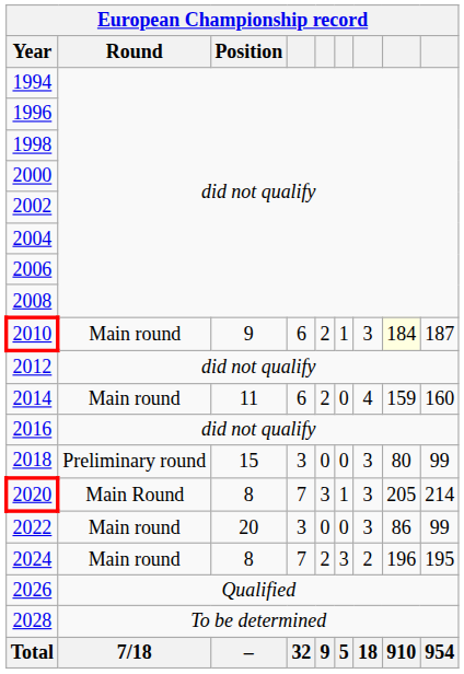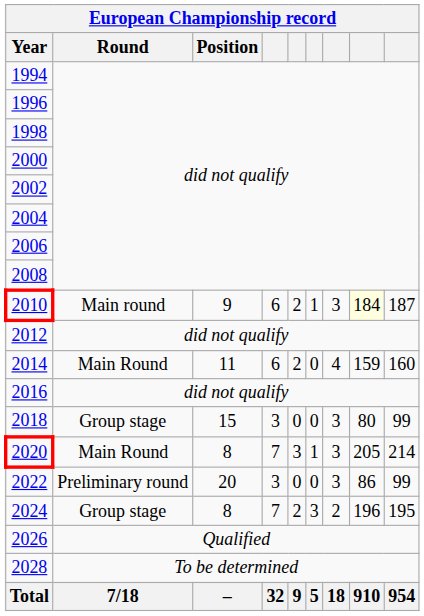 <table class="wikitable" style="text-align: center;">
 <tr>
 <th colspan=9><a href='#'>European Championship record</a></th>
 </tr>
 <tr>
 <th>Year</th>
 <th>Round</th>
 <th>Position</th>
 <th></th>
 <th></th>
 <th></th>
 <th></th>
 <th></th>
 <th></th>
 </tr>
 <tr>
 <td> <a href='#'>1994</a></td>
 <td colspan="8" rowspan="8"><em>did not qualify</em></td>
 </tr>
 <tr>
 <td> <a href='#'>1996</a></td>
 </tr>
 <tr>
 <td> <a href='#'>1998</a></td>
 </tr>
 <tr>
 <td> <a href='#'>2000</a></td>
 </tr>
 <tr>
 <td> <a href='#'>2002</a></td>
 </tr>
 <tr>
 <td> <a href='#'>2004</a></td>
 </tr>
 <tr>
 <td> <a href='#'>2006</a></td>
 </tr>
 <tr>
 <td> <a href='#'>2008</a></td>
 </tr>
 <tr>
 <td style="border: 3px solid red"> <a href='#'>2010</a></td>
 <td>Main round</td>
 <td>9</td>
 <td>6</td>
 <td>2</td>
 <td>1</td>
 <td>3</td>
 <td style="background: lightyellow;">184</td>
 <td>187</td>
 </tr>
 <tr>
 <td> <a href='#'>2012</a></td>
 <td colspan="8"><em>did not qualify</em></td>
 </tr>
 <tr>
 <td> <a href='#'>2014</a></td>
-<td>Main round</td>
+<td>Main Round</td>
 <td>11</td>
 <td>6</td>
 <td>2</td>
 <td>0</td>
 <td>4</td>
 <td>159</td>
 <td>160</td>
 </tr>
 <tr>
 <td> <a href='#'>2016</a></td>
 <td colspan="8"><em>did not qualify</em></td>
 </tr>
 <tr>
 <td> <a href='#'>2018</a></td>
-<td>Preliminary round</td>
+<td>Group stage</td>
 <td>15</td>
 <td>3</td>
 <td>0</td>
 <td>0</td>
 <td>3</td>
 <td>80</td>
 <td>99</td>
 </tr>
 <tr>
 <td style="border: 3px solid red"> <a href='#'>2020</a></td>
 <td>Main Round</td>
 <td>8</td>
 <td>7</td>
 <td>3</td>
 <td>1</td>
 <td>3</td>
 <td>205</td>
 <td>214</td>
 </tr>
 <tr>
 <td> <a href='#'>2022</a></td>
-<td>Main round</td>
+<td>Preliminary round</td>
 <td>20</td>
 <td>3</td>
 <td>0</td>
 <td>0</td>
 <td>3</td>
 <td>86</td>
 <td>99</td>
 </tr>
 <tr>
 <td> <a href='#'>2024</a></td>
-<td>Main round</td>
+<td>Group stage</td>
 <td>8</td>
 <td>7</td>
 <td>2</td>
 <td>3</td>
 <td>2</td>
 <td>196</td>
 <td>195</td>
 </tr>
 <tr>
 <td> <a href='#'>2026</a></td>
 <td colspan="8"><em>Qualified</em></td>
 </tr>
 <tr>
 <td> <a href='#'>2028</a></td>
 <td colspan="8"><em>To be determined</em></td>
 </tr>
 <tr>
 <th>Total</th>
 <th>7/18</th>
 <th>–</th>
 <th>32</th>
 <th>9</th>
 <th>5</th>
 <th>18</th>
 <th>910</th>
 <th>954</th>
 </tr>
 </table>
